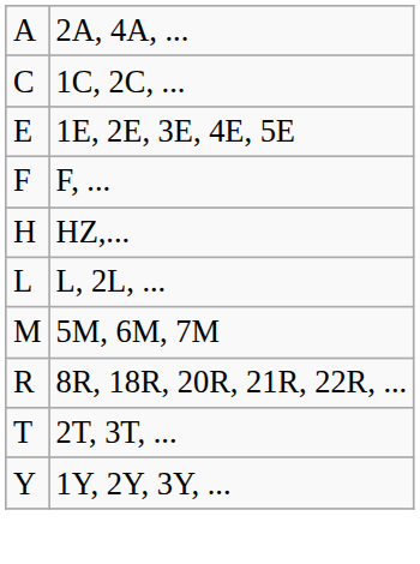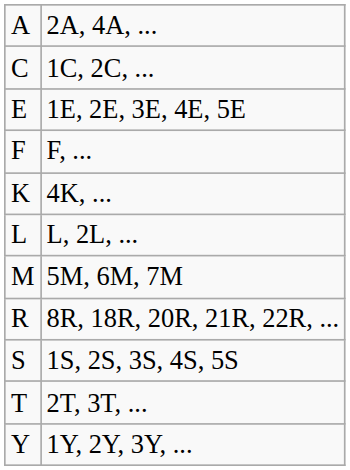 <table class="wikitable">
 <tr>
 <td>A</td>
 <td>2A, 4A, ...</td>
 </tr>
 <tr>
 <td>C</td>
 <td>1C, 2C, ...</td>
 </tr>
 <tr>
 <td>E</td>
 <td>1E, 2E, 3E, 4E, 5E</td>
 </tr>
 <tr>
 <td>F</td>
 <td>F, ...</td>
 </tr>
 <tr>
-<td>H</td>
-<td>HZ,...</td>
+<td>K</td>
+<td>4K, ...</td>
 </tr>
 <tr>
 <td>L</td>
 <td>L, 2L, ...</td>
 </tr>
 <tr>
 <td>M</td>
 <td>5M, 6M, 7M</td>
 </tr>
 <tr>
 <td>R</td>
 <td>8R, 18R, 20R, 21R, 22R, ...</td>
 </tr>
 <tr>
+<td>S</td>
+<td>1S, 2S, 3S, 4S, 5S</td>
+</tr>
+<tr>
 <td>T</td>
 <td>2T, 3T, ...</td>
 </tr>
 <tr>
 <td>Y</td>
 <td>1Y, 2Y, 3Y, ...</td>
 </tr>
 </table>
